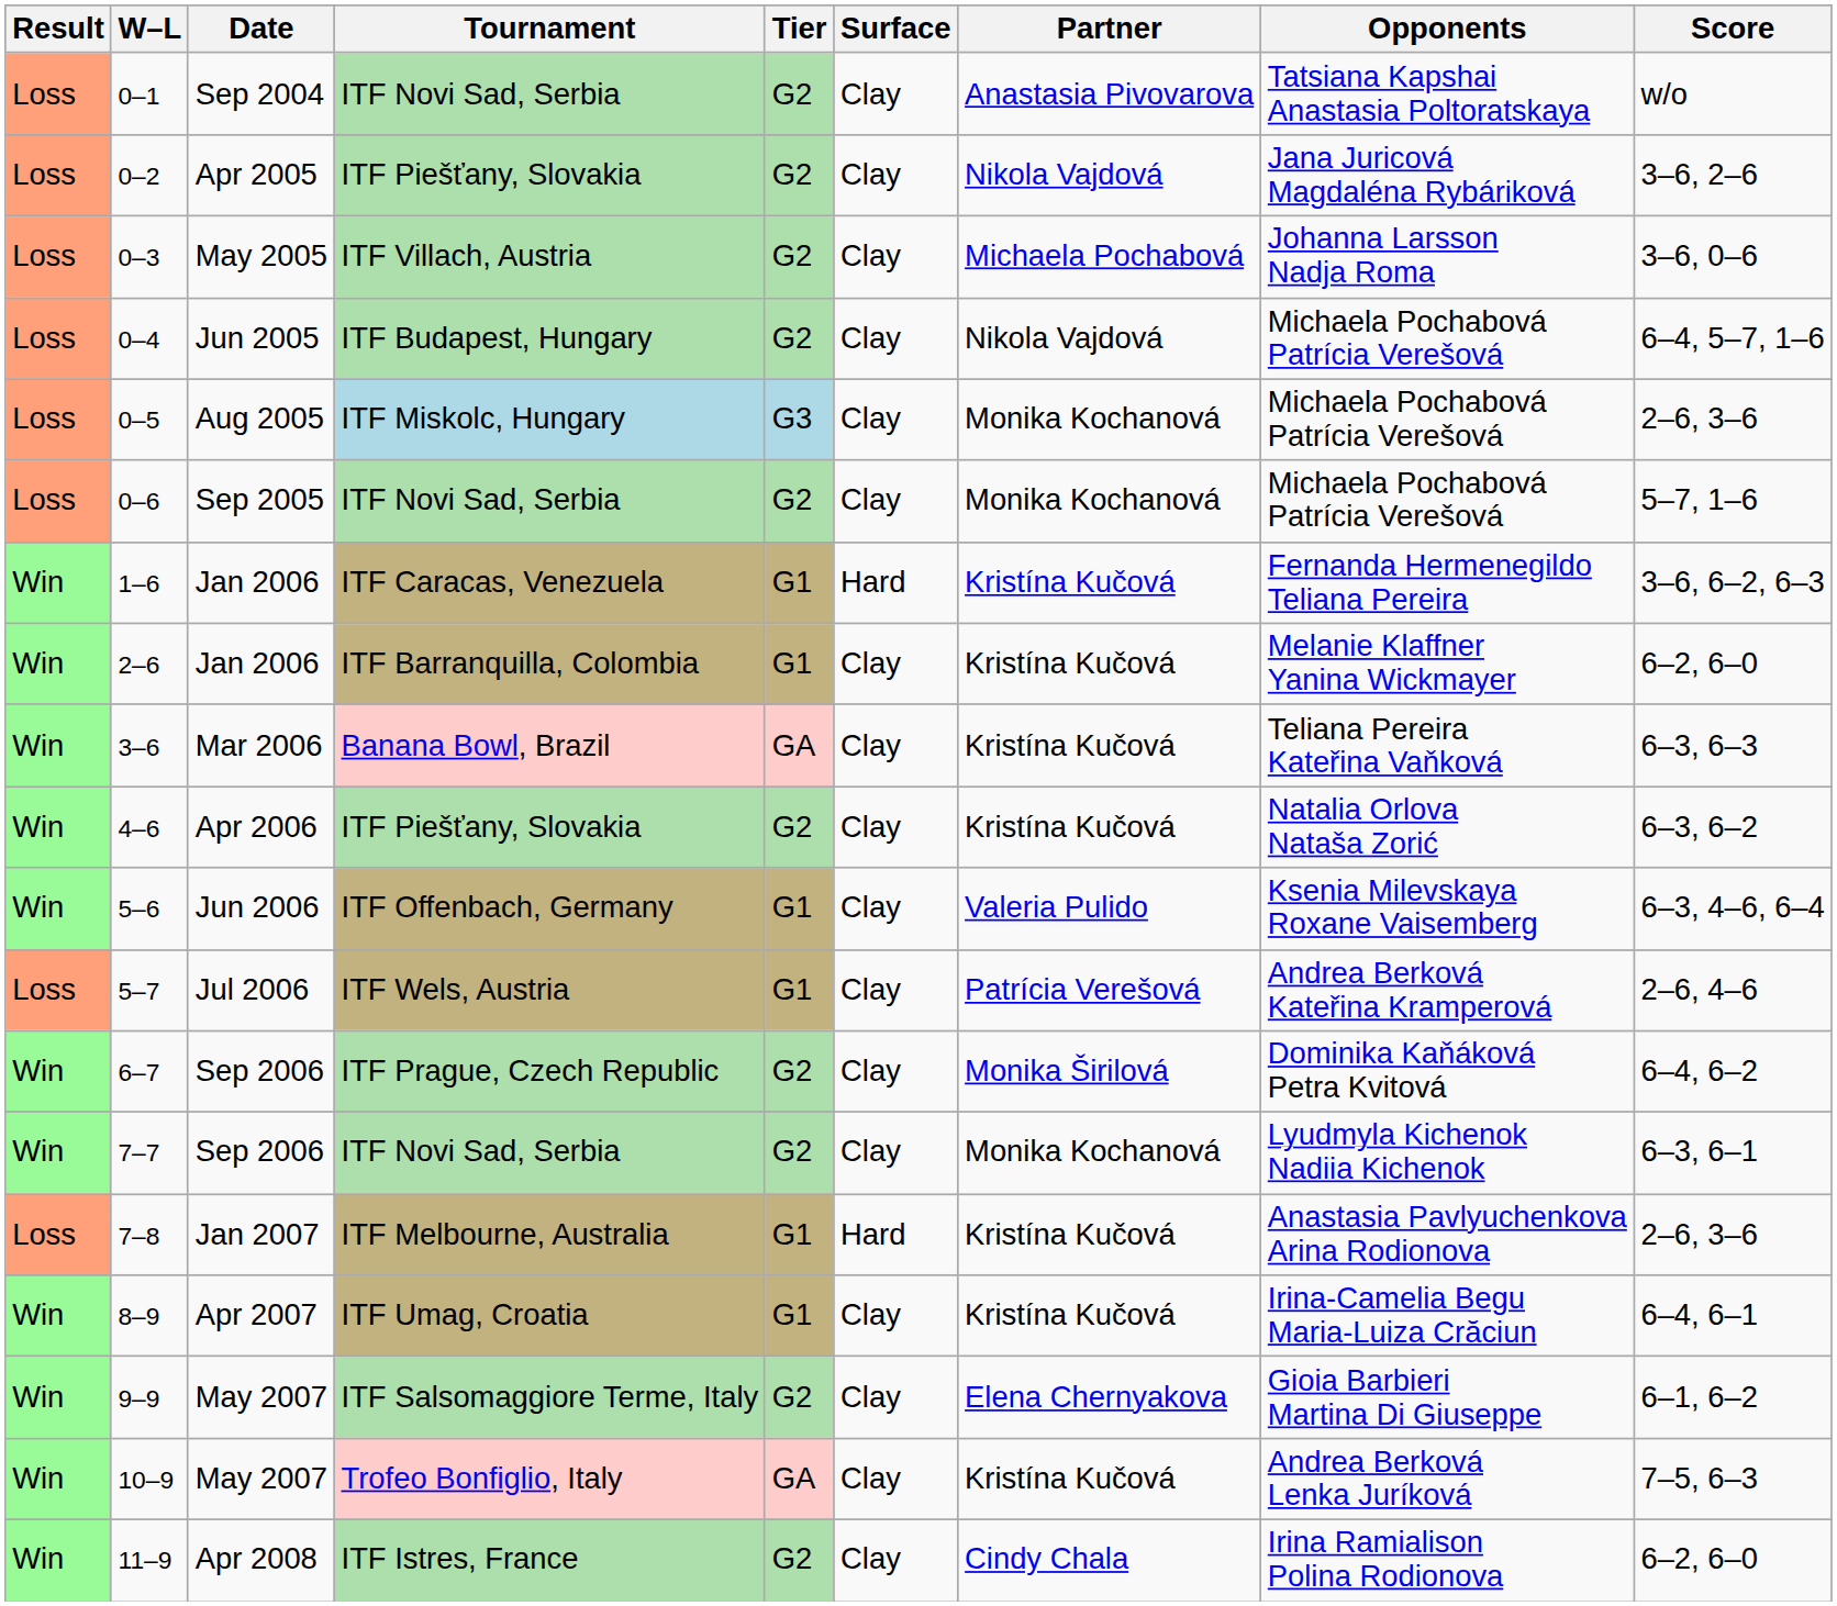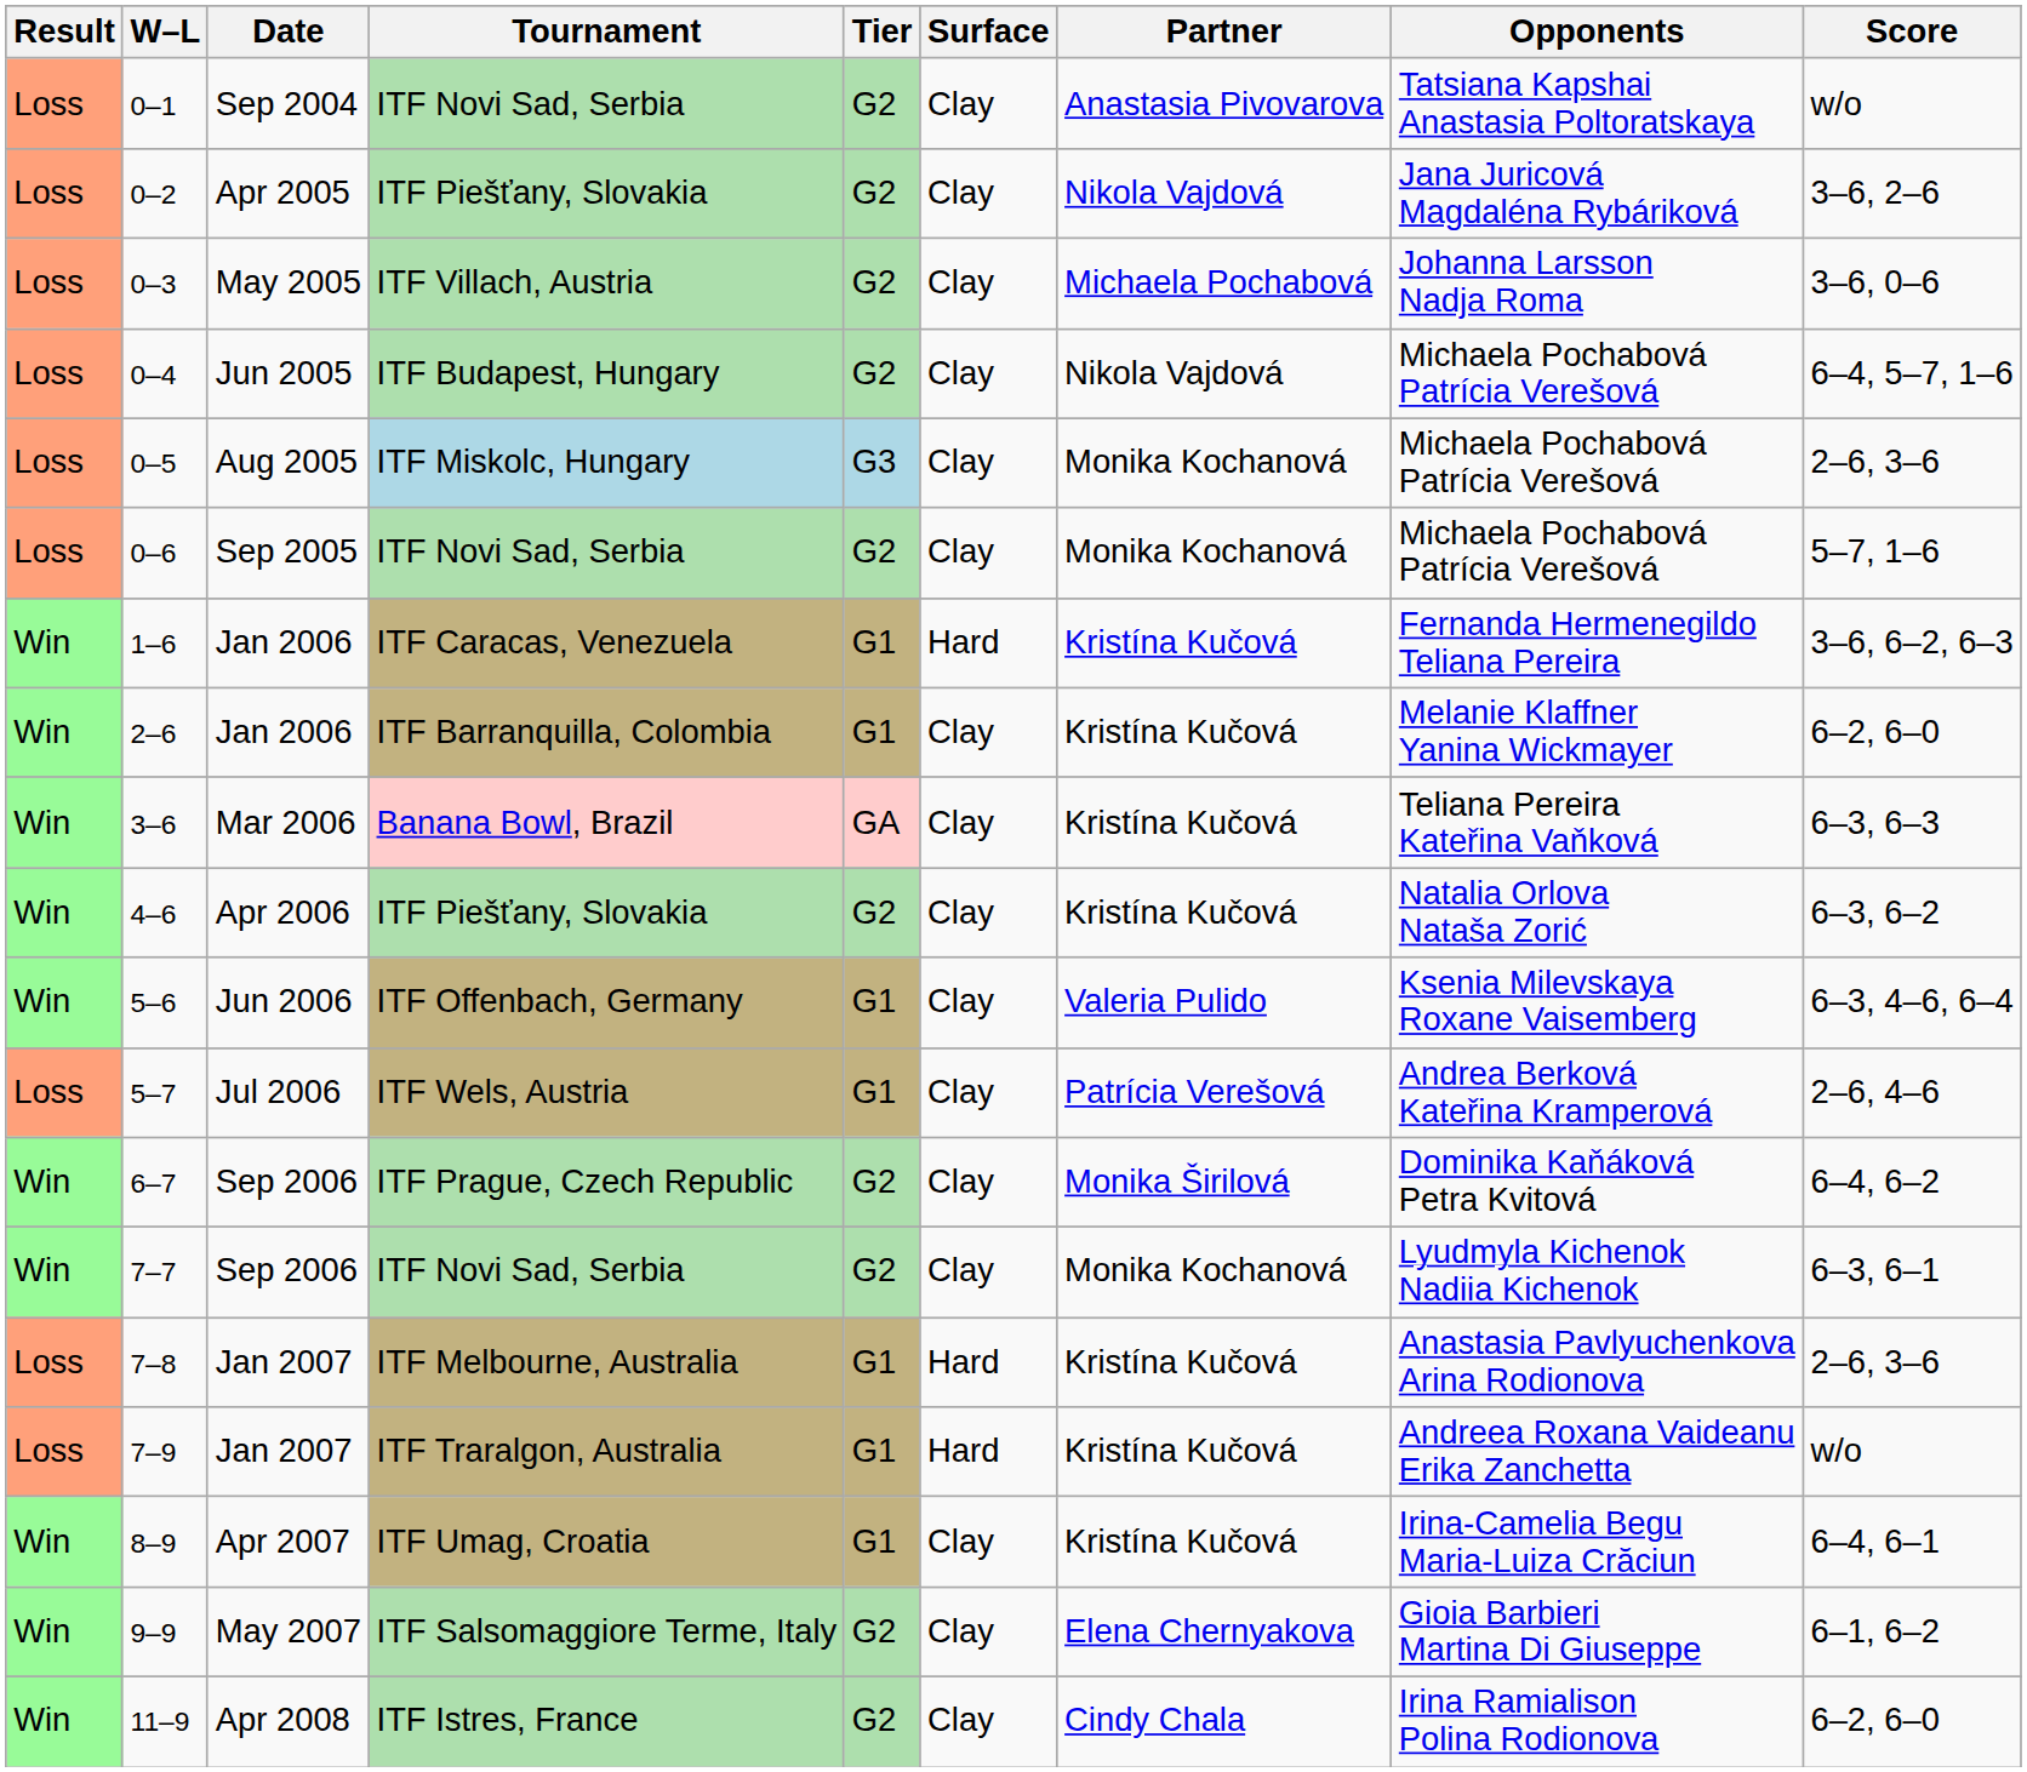 <table class="sortable wikitable">
 <tr>
 <th>Result</th>
 <th class="unsortable">W–L</th>
 <th>Date</th>
 <th>Tournament</th>
 <th>Tier</th>
 <th>Surface</th>
 <th>Partner</th>
 <th>Opponents</th>
 <th class="unsortable">Score</th>
 </tr>
 <tr>
 <td bgcolor="FFA07A">Loss</td>
 <td><small>0–1</small></td>
 <td>Sep 2004</td>
 <td bgcolor="#ADDFAD">ITF Novi Sad, Serbia</td>
 <td bgcolor="#ADDFAD">G2</td>
 <td>Clay</td>
 <td> <a href='#'>Anastasia Pivovarova</a></td>
 <td> <a href='#'>Tatsiana Kapshai</a> <br>  <a href='#'>Anastasia Poltoratskaya</a></td>
 <td>w/o</td>
 </tr>
 <tr>
 <td bgcolor="FFA07A">Loss</td>
 <td><small>0–2</small></td>
 <td>Apr 2005</td>
 <td bgcolor="#ADDFAD">ITF Piešťany, Slovakia</td>
 <td bgcolor="#ADDFAD">G2</td>
 <td>Clay</td>
 <td> <a href='#'>Nikola Vajdová</a></td>
 <td> <a href='#'>Jana Juricová</a> <br>  <a href='#'>Magdaléna Rybáriková</a></td>
 <td>3–6, 2–6</td>
 </tr>
 <tr>
 <td bgcolor="FFA07A">Loss</td>
 <td><small>0–3</small></td>
 <td>May 2005</td>
 <td bgcolor="#ADDFAD">ITF Villach, Austria</td>
 <td bgcolor="#ADDFAD">G2</td>
 <td>Clay</td>
 <td> <a href='#'>Michaela Pochabová</a></td>
 <td> <a href='#'>Johanna Larsson</a> <br>  <a href='#'>Nadja Roma</a></td>
 <td>3–6, 0–6</td>
 </tr>
 <tr>
 <td bgcolor="FFA07A">Loss</td>
 <td><small>0–4</small></td>
 <td>Jun 2005</td>
 <td bgcolor="#ADDFAD">ITF Budapest, Hungary</td>
 <td bgcolor="#ADDFAD">G2</td>
 <td>Clay</td>
 <td> Nikola Vajdová</td>
 <td> Michaela Pochabová <br>  <a href='#'>Patrícia Verešová</a></td>
 <td>6–4, 5–7, 1–6</td>
 </tr>
 <tr>
 <td bgcolor="FFA07A">Loss</td>
 <td><small>0–5</small></td>
 <td>Aug 2005</td>
 <td bgcolor="lightblue">ITF Miskolc, Hungary</td>
 <td bgcolor="lightblue">G3</td>
 <td>Clay</td>
 <td> Monika Kochanová</td>
 <td> Michaela Pochabová <br>  Patrícia Verešová</td>
 <td>2–6, 3–6</td>
 </tr>
 <tr>
 <td bgcolor="FFA07A">Loss</td>
 <td><small>0–6</small></td>
 <td>Sep 2005</td>
 <td bgcolor="#ADDFAD">ITF Novi Sad, Serbia</td>
 <td bgcolor="#ADDFAD">G2</td>
 <td>Clay</td>
 <td> Monika Kochanová</td>
 <td> Michaela Pochabová <br>  Patrícia Verešová</td>
 <td>5–7, 1–6</td>
 </tr>
 <tr>
 <td bgcolor=98FB98>Win</td>
 <td><small>1–6</small></td>
 <td>Jan 2006</td>
 <td bgcolor=#C2B280>ITF Caracas, Venezuela</td>
 <td bgcolor=#C2B280>G1</td>
 <td>Hard</td>
 <td> <a href='#'>Kristína Kučová</a></td>
 <td> <a href='#'>Fernanda Hermenegildo</a> <br>  <a href='#'>Teliana Pereira</a></td>
 <td>3–6, 6–2, 6–3</td>
 </tr>
 <tr>
 <td bgcolor=98FB98>Win</td>
 <td><small>2–6</small></td>
 <td>Jan 2006</td>
 <td bgcolor=#C2B280>ITF Barranquilla, Colombia</td>
 <td bgcolor=#C2B280>G1</td>
 <td>Clay</td>
 <td> Kristína Kučová</td>
 <td> <a href='#'>Melanie Klaffner</a> <br>  <a href='#'>Yanina Wickmayer</a></td>
 <td>6–2, 6–0</td>
 </tr>
 <tr>
 <td bgcolor=98FB98>Win</td>
 <td><small>3–6</small></td>
 <td>Mar 2006</td>
 <td bgcolor=#ffcccc><a href='#'>Banana Bowl</a>, Brazil</td>
 <td bgcolor=#ffcccc>GA</td>
 <td>Clay</td>
 <td> Kristína Kučová</td>
 <td> Teliana Pereira <br>  <a href='#'>Kateřina Vaňková</a></td>
 <td>6–3, 6–3</td>
 </tr>
 <tr>
 <td bgcolor=98FB98>Win</td>
 <td><small>4–6</small></td>
 <td>Apr 2006</td>
 <td bgcolor="#ADDFAD">ITF Piešťany, Slovakia</td>
 <td bgcolor="#ADDFAD">G2</td>
 <td>Clay</td>
 <td> Kristína Kučová</td>
 <td> <a href='#'>Natalia Orlova</a> <br>  <a href='#'>Nataša Zorić</a></td>
 <td>6–3, 6–2</td>
 </tr>
 <tr>
 <td bgcolor=98FB98>Win</td>
 <td><small>5–6</small></td>
 <td>Jun 2006</td>
 <td bgcolor=#C2B280>ITF Offenbach, Germany</td>
 <td bgcolor=#C2B280>G1</td>
 <td>Clay</td>
 <td> <a href='#'>Valeria Pulido</a></td>
 <td> <a href='#'>Ksenia Milevskaya</a> <br>  <a href='#'>Roxane Vaisemberg</a></td>
 <td>6–3, 4–6, 6–4</td>
 </tr>
 <tr>
 <td bgcolor="FFA07A">Loss</td>
 <td><small>5–7</small></td>
 <td>Jul 2006</td>
 <td bgcolor=#C2B280>ITF Wels, Austria</td>
 <td bgcolor=#C2B280>G1</td>
 <td>Clay</td>
 <td> <a href='#'>Patrícia Verešová</a></td>
 <td> <a href='#'>Andrea Berková</a> <br>  <a href='#'>Kateřina Kramperová</a></td>
 <td>2–6, 4–6</td>
 </tr>
 <tr>
 <td bgcolor=98FB98>Win</td>
 <td><small>6–7</small></td>
 <td>Sep 2006</td>
 <td bgcolor="#ADDFAD">ITF Prague, Czech Republic</td>
 <td bgcolor="#ADDFAD">G2</td>
 <td>Clay</td>
 <td> <a href='#'>Monika Širilová</a></td>
 <td> <a href='#'>Dominika Kaňáková</a> <br>  Petra Kvitová</td>
 <td>6–4, 6–2</td>
 </tr>
 <tr>
 <td bgcolor=98FB98>Win</td>
 <td><small>7–7</small></td>
 <td>Sep 2006</td>
 <td bgcolor="#ADDFAD">ITF Novi Sad, Serbia</td>
 <td bgcolor="#ADDFAD">G2</td>
 <td>Clay</td>
 <td> Monika Kochanová</td>
 <td> <a href='#'>Lyudmyla Kichenok</a> <br>  <a href='#'>Nadiia Kichenok</a></td>
 <td>6–3, 6–1</td>
 </tr>
 <tr>
 <td bgcolor="FFA07A">Loss</td>
 <td><small>7–8</small></td>
 <td>Jan 2007</td>
 <td bgcolor=#C2B280>ITF Melbourne, Australia</td>
 <td bgcolor=#C2B280>G1</td>
 <td>Hard</td>
 <td> Kristína Kučová</td>
 <td> <a href='#'>Anastasia Pavlyuchenkova</a> <br>  <a href='#'>Arina Rodionova</a></td>
 <td>2–6, 3–6</td>
 </tr>
 <tr>
+<td bgcolor="FFA07A">Loss</td>
+<td><small>7–9</small></td>
+<td>Jan 2007</td>
+<td bgcolor=#C2B280>ITF Traralgon, Australia</td>
+<td bgcolor=#C2B280>G1</td>
+<td>Hard</td>
+<td> Kristína Kučová</td>
+<td> <a href='#'>Andreea Roxana Vaideanu</a> <br>  <a href='#'>Erika Zanchetta</a></td>
+<td>w/o</td>
+</tr>
+<tr>
 <td bgcolor=98FB98>Win</td>
 <td><small>8–9</small></td>
 <td>Apr 2007</td>
 <td bgcolor=#C2B280>ITF Umag, Croatia</td>
 <td bgcolor=#C2B280>G1</td>
 <td>Clay</td>
 <td> Kristína Kučová</td>
 <td> <a href='#'>Irina-Camelia Begu</a> <br>  <a href='#'>Maria-Luiza Crăciun</a></td>
 <td>6–4, 6–1</td>
 </tr>
 <tr>
 <td bgcolor=98FB98>Win</td>
 <td><small>9–9</small></td>
 <td>May 2007</td>
 <td bgcolor="#ADDFAD">ITF Salsomaggiore Terme, Italy</td>
 <td bgcolor="#ADDFAD">G2</td>
 <td>Clay</td>
 <td> <a href='#'>Elena Chernyakova</a></td>
 <td> <a href='#'>Gioia Barbieri</a> <br>  <a href='#'>Martina Di Giuseppe</a></td>
 <td>6–1, 6–2</td>
 </tr>
 <tr>
 <td bgcolor=98FB98>Win</td>
-<td><small>10–9</small></td>
-<td>May 2007</td>
-<td bgcolor=#ffcccc><a href='#'>Trofeo Bonfiglio</a>, Italy</td>
-<td bgcolor=#ffcccc>GA</td>
-<td>Clay</td>
-<td> Kristína Kučová</td>
-<td> <a href='#'>Andrea Berková</a> <br>  <a href='#'>Lenka Juríková</a></td>
-<td>7–5, 6–3</td>
-</tr>
-<tr>
-<td bgcolor=98FB98>Win</td>
 <td><small>11–9</small></td>
 <td>Apr 2008</td>
 <td bgcolor="#ADDFAD">ITF Istres, France</td>
 <td bgcolor="#ADDFAD">G2</td>
 <td>Clay</td>
 <td> <a href='#'>Cindy Chala</a></td>
 <td> <a href='#'>Irina Ramialison</a> <br>  <a href='#'>Polina Rodionova</a></td>
 <td>6–2, 6–0</td>
 </tr>
 </table>
